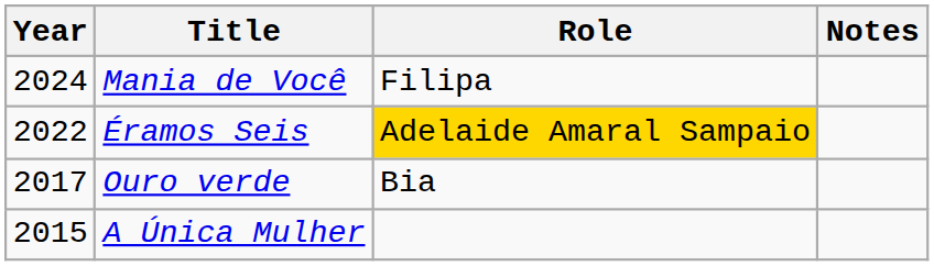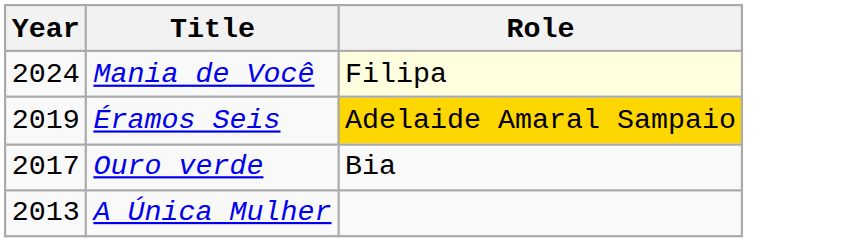 <table class="wikitable sortable">
 <tr>
 <th>Year</th>
 <th>Title</th>
 <th>Role</th>
-<th class="unsortable">Notes</th>
 </tr>
 <tr>
 <td>2024</td>
 <td><em><a href='#'>Mania de Você</a></em></td>
-<td>Filipa</td>
-<td></td>
+<td style="background: lightyellow;">Filipa</td>
 </tr>
 <tr>
-<td>2022</td>
+<td>2019</td>
 <td><em><a href='#'>Éramos Seis</a></em></td>
 <td style="background: gold;">Adelaide Amaral Sampaio</td>
-<td></td>
 </tr>
 <tr>
 <td>2017</td>
 <td><em><a href='#'>Ouro verde</a></em></td>
 <td>Bia</td>
-<td></td>
 </tr>
 <tr>
-<td>2015</td>
+<td>2013</td>
 <td><em><a href='#'>A Única Mulher</a></em></td>
-<td></td>
 <td></td>
 </tr>
 </table>
